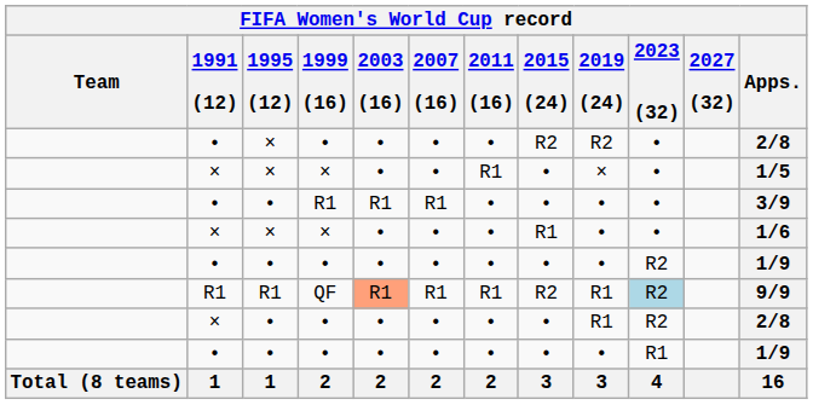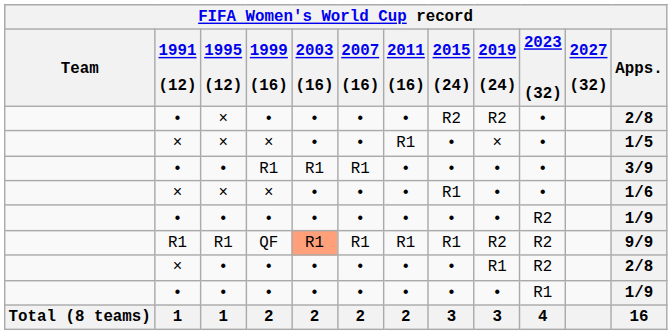 <table class="wikitable" style="text-align:center; font-size:85%">
 <tr style="background:#ccc;">
 <th colspan=12><a href='#'>FIFA Women's World Cup</a> record</th>
 </tr>
 <tr>
 <th>Team</th>
 <th><a href='#'>1991</a><br><br>(12)</th>
 <th><a href='#'>1995</a><br><br>(12)</th>
 <th><a href='#'>1999</a><br><br>(16)</th>
 <th><a href='#'>2003</a><br><br>(16)</th>
 <th><a href='#'>2007</a><br><br>(16)</th>
 <th><a href='#'>2011</a><br><br>(16)</th>
 <th><a href='#'>2015</a><br><br>(24)</th>
 <th><a href='#'>2019</a><br><br>(24)</th>
 <th><a href='#'>2023</a><br><br><br>(32)</th>
 <th><a href='#'>2027</a><br><br>(32)</th>
 <th>Apps.</th>
 </tr>
 <tr>
 <td align=left></td>
 <td>•</td>
 <td>×</td>
 <td>•</td>
 <td>•</td>
 <td>•</td>
 <td>•</td>
 <td>R2<br></td>
 <td>R2<br></td>
 <td>•</td>
 <td></td>
 <th>2/8</th>
 </tr>
 <tr>
 <td align=left></td>
 <td>×</td>
 <td>×</td>
 <td>×</td>
 <td>•</td>
 <td>•</td>
 <td>R1<br></td>
 <td>•</td>
 <td>×</td>
 <td>•</td>
 <td></td>
 <th>1/5</th>
 </tr>
 <tr>
 <td align=left></td>
 <td>•</td>
 <td>•</td>
 <td>R1<br></td>
 <td>R1<br></td>
 <td>R1<br></td>
 <td>•</td>
 <td>•</td>
 <td>•</td>
 <td>•</td>
 <td></td>
 <th>3/9</th>
 </tr>
 <tr>
 <td align=left></td>
 <td>×</td>
 <td>×</td>
 <td>×</td>
 <td>•</td>
 <td>•</td>
 <td>•</td>
 <td>R1<br></td>
 <td>•</td>
 <td>•</td>
 <td></td>
 <th>1/6</th>
 </tr>
 <tr>
 <td align=left></td>
 <td>•</td>
 <td>•</td>
 <td>•</td>
 <td>•</td>
 <td>•</td>
 <td>•</td>
 <td>•</td>
 <td>•</td>
 <td>R2<br></td>
 <td></td>
 <th>1/9</th>
 </tr>
 <tr>
 <td align=left></td>
 <td>R1<br></td>
 <td>R1<br></td>
 <td>QF<br></td>
 <td style="background: lightsalmon;">R1<br></td>
 <td>R1<br></td>
 <td>R1<br></td>
+<td>R1<br></td>
 <td>R2<br></td>
-<td>R1<br></td>
-<td style="background: lightblue;">R2<br></td>
+<td>R2<br></td>
 <td></td>
 <th>9/9</th>
 </tr>
 <tr>
 <td align=left></td>
 <td>×</td>
 <td>•</td>
 <td>•</td>
 <td>•</td>
 <td>•</td>
 <td>•</td>
 <td>•</td>
 <td>R1<br></td>
 <td>R2<br></td>
 <td></td>
 <th>2/8</th>
 </tr>
 <tr>
 <td align=left></td>
 <td>•</td>
 <td>•</td>
 <td>•</td>
 <td>•</td>
 <td>•</td>
 <td>•</td>
 <td>•</td>
 <td>•</td>
 <td>R1<br></td>
 <td></td>
 <th>1/9</th>
 </tr>
 <tr>
 <th align=left>Total (8 teams)</th>
 <th>1</th>
 <th>1</th>
 <th>2</th>
 <th>2</th>
 <th>2</th>
 <th>2</th>
 <th>3</th>
 <th>3</th>
 <th>4</th>
 <th></th>
 <th>16</th>
 </tr>
 </table>
